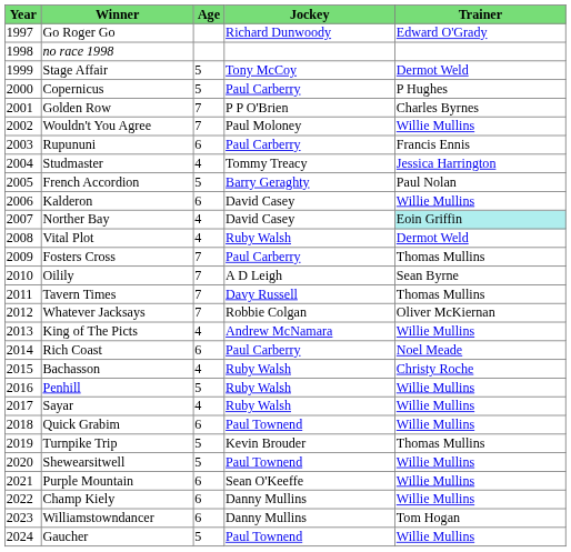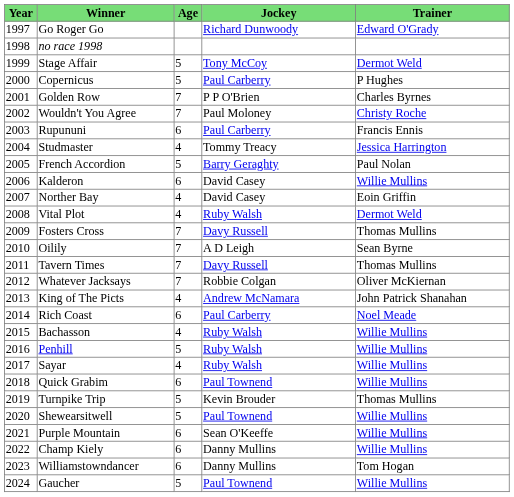 <table class = "sortable" | border="1" style="border-collapse: collapse; font-size:90%">
 <tr bgcolor="#77dd77" align="center">
 <th style="width:36px"><strong>Year</strong></th>
 <th style="width:160px"><strong>Winner</strong></th>
 <th style="width:30px"><strong>Age</strong></th>
 <th style="width:180px"><strong>Jockey</strong></th>
 <th style="width:180px"><strong>Trainer</strong></th>
 </tr>
 <tr>
 <td>1997</td>
 <td>Go Roger Go</td>
 <td></td>
 <td><a href='#'>Richard Dunwoody</a></td>
 <td><a href='#'>Edward O'Grady</a></td>
 </tr>
 <tr>
 <td>1998</td>
 <td><em>no race 1998</em></td>
 <td></td>
 <td></td>
 <td></td>
 </tr>
 <tr>
 <td>1999</td>
 <td>Stage Affair</td>
 <td>5</td>
 <td><a href='#'>Tony McCoy</a></td>
 <td><a href='#'>Dermot Weld</a></td>
 </tr>
 <tr>
 <td>2000</td>
 <td>Copernicus </td>
 <td>5</td>
 <td><a href='#'>Paul Carberry</a></td>
 <td>P Hughes</td>
 </tr>
 <tr>
 <td>2001</td>
 <td>Golden Row</td>
 <td>7</td>
 <td>P P O'Brien</td>
 <td>Charles Byrnes</td>
 </tr>
 <tr>
 <td>2002</td>
 <td>Wouldn't You Agree</td>
 <td>7</td>
 <td>Paul Moloney</td>
-<td><a href='#'>Willie Mullins</a></td>
+<td><a href='#'>Christy Roche</a></td>
 </tr>
 <tr>
 <td>2003</td>
 <td>Rupununi</td>
 <td>6</td>
 <td><a href='#'>Paul Carberry</a></td>
 <td>Francis Ennis</td>
 </tr>
 <tr>
 <td>2004</td>
 <td>Studmaster</td>
 <td>4</td>
 <td>Tommy Treacy</td>
 <td><a href='#'>Jessica Harrington</a></td>
 </tr>
 <tr>
 <td>2005</td>
 <td>French Accordion</td>
 <td>5</td>
 <td><a href='#'>Barry Geraghty</a></td>
 <td>Paul Nolan</td>
 </tr>
 <tr>
 <td>2006</td>
 <td>Kalderon</td>
 <td>6</td>
 <td>David Casey</td>
 <td><a href='#'>Willie Mullins</a></td>
 </tr>
 <tr>
 <td>2007</td>
 <td>Norther Bay</td>
 <td>4</td>
 <td>David Casey</td>
-<td style="background: paleturquoise;">Eoin Griffin</td>
+<td>Eoin Griffin</td>
 </tr>
 <tr>
 <td>2008</td>
 <td>Vital Plot</td>
 <td>4</td>
 <td><a href='#'>Ruby Walsh</a></td>
 <td><a href='#'>Dermot Weld</a></td>
 </tr>
 <tr>
 <td>2009</td>
 <td>Fosters Cross</td>
 <td>7</td>
-<td><a href='#'>Paul Carberry</a></td>
+<td><a href='#'>Davy Russell</a></td>
 <td>Thomas Mullins</td>
 </tr>
 <tr>
 <td>2010</td>
 <td>Oilily</td>
 <td>7</td>
 <td>A D Leigh</td>
 <td>Sean Byrne</td>
 </tr>
 <tr>
 <td>2011</td>
 <td>Tavern Times</td>
 <td>7</td>
 <td><a href='#'>Davy Russell</a></td>
 <td>Thomas Mullins</td>
 </tr>
 <tr>
 <td>2012</td>
 <td>Whatever Jacksays</td>
 <td>7</td>
 <td>Robbie Colgan</td>
 <td>Oliver McKiernan</td>
 </tr>
 <tr>
 <td>2013</td>
 <td>King of The Picts</td>
 <td>4</td>
 <td><a href='#'>Andrew McNamara</a></td>
-<td><a href='#'>Willie Mullins</a></td>
+<td>John Patrick Shanahan</td>
 </tr>
 <tr>
 <td>2014</td>
 <td>Rich Coast</td>
 <td>6</td>
 <td><a href='#'>Paul Carberry</a></td>
 <td><a href='#'>Noel Meade</a></td>
 </tr>
 <tr>
 <td>2015</td>
 <td>Bachasson</td>
 <td>4</td>
 <td><a href='#'>Ruby Walsh</a></td>
-<td><a href='#'>Christy Roche</a></td>
+<td><a href='#'>Willie Mullins</a></td>
 </tr>
 <tr>
 <td>2016</td>
 <td><a href='#'>Penhill</a></td>
 <td>5</td>
 <td><a href='#'>Ruby Walsh</a></td>
 <td><a href='#'>Willie Mullins</a></td>
 </tr>
 <tr>
 <td>2017</td>
 <td>Sayar</td>
 <td>4</td>
 <td><a href='#'>Ruby Walsh</a></td>
 <td><a href='#'>Willie Mullins</a></td>
 </tr>
 <tr>
 <td>2018</td>
 <td>Quick Grabim</td>
 <td>6</td>
 <td><a href='#'>Paul Townend</a></td>
 <td><a href='#'>Willie Mullins</a></td>
 </tr>
 <tr>
 <td>2019</td>
 <td>Turnpike Trip</td>
 <td>5</td>
 <td>Kevin Brouder</td>
 <td>Thomas Mullins</td>
 </tr>
 <tr>
 <td>2020</td>
 <td>Shewearsitwell</td>
 <td>5</td>
 <td><a href='#'>Paul Townend</a></td>
 <td><a href='#'>Willie Mullins</a></td>
 </tr>
 <tr>
 <td>2021</td>
 <td>Purple Mountain</td>
 <td>6</td>
 <td>Sean O'Keeffe</td>
 <td><a href='#'>Willie Mullins</a></td>
 </tr>
 <tr>
 <td>2022</td>
 <td>Champ Kiely</td>
 <td>6</td>
 <td>Danny Mullins</td>
 <td><a href='#'>Willie Mullins</a></td>
 </tr>
 <tr>
 <td>2023</td>
 <td>Williamstowndancer</td>
 <td>6</td>
 <td>Danny Mullins</td>
 <td>Tom Hogan</td>
 </tr>
 <tr>
 <td>2024</td>
 <td>Gaucher</td>
 <td>5</td>
 <td><a href='#'>Paul Townend</a></td>
 <td><a href='#'>Willie Mullins</a></td>
 </tr>
 </table>
